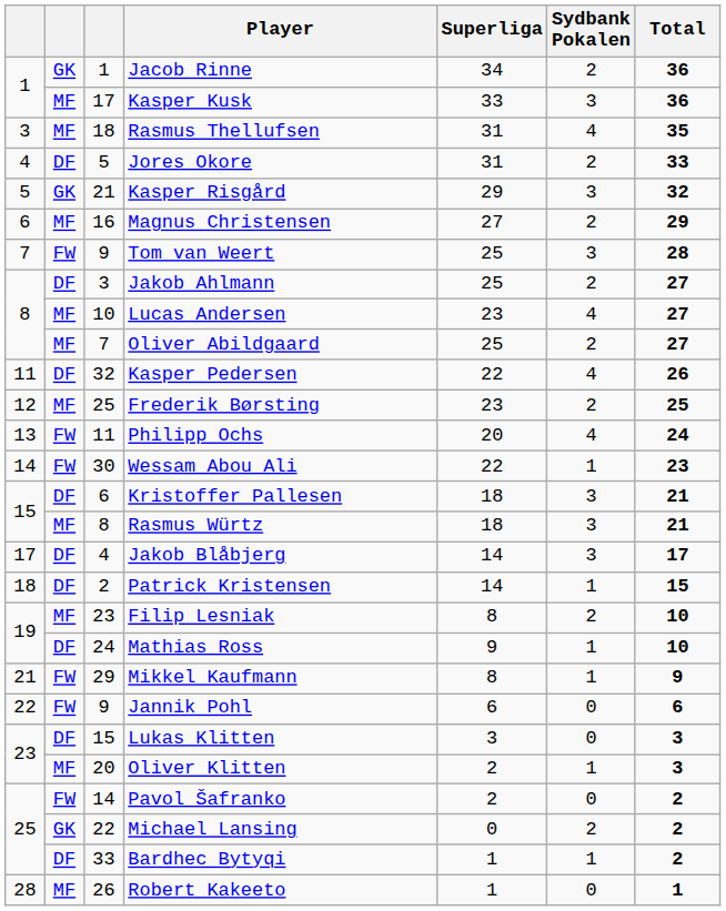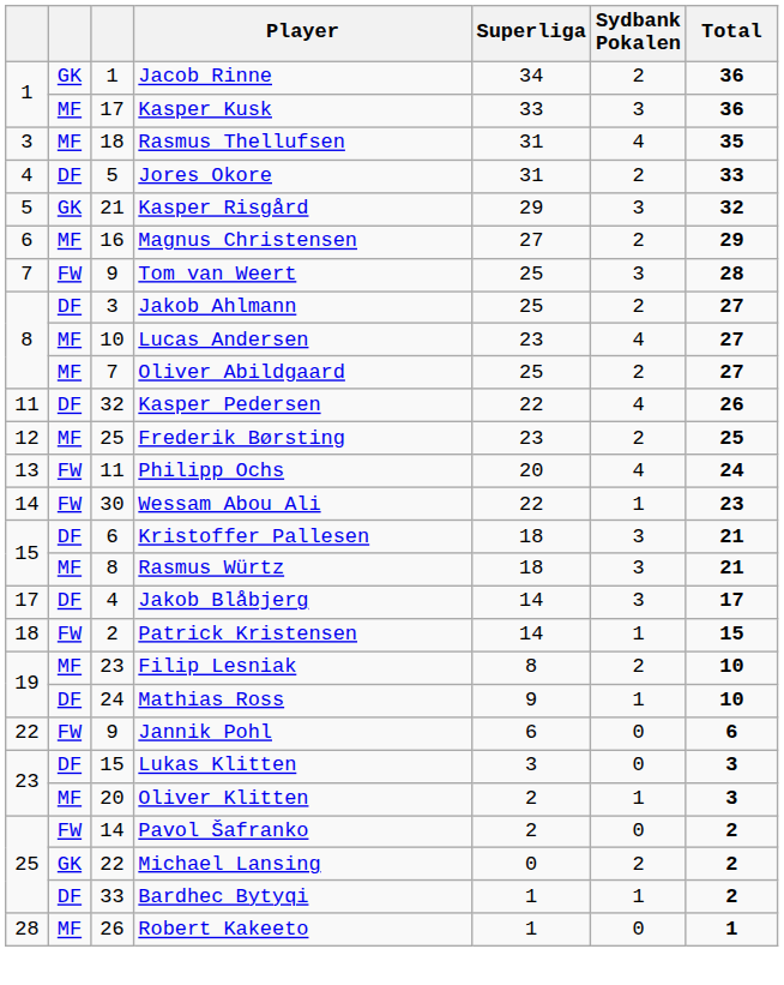 <table class="wikitable sortable" style="font-size: 95%; text-align: center;">
 <tr>
 <th width=20></th>
 <th width=20></th>
 <th width=20></th>
 <th width=200>Player</th>
 <th width=50>Superliga</th>
 <th width=50>Sydbank Pokalen</th>
 <th width=50>Total</th>
 </tr>
 <tr>
 <td rowspan=2>1</td>
 <td><a href='#'>GK</a></td>
 <td>1</td>
 <td align=left> <a href='#'>Jacob Rinne</a></td>
 <td>34</td>
 <td>2</td>
 <td><strong>36</strong></td>
 </tr>
 <tr>
 <td><a href='#'>MF</a></td>
 <td>17</td>
 <td align=left> <a href='#'>Kasper Kusk</a></td>
 <td>33</td>
 <td>3</td>
 <td><strong>36</strong></td>
 </tr>
 <tr>
 <td rowspan=1>3</td>
 <td><a href='#'>MF</a></td>
 <td>18</td>
 <td align=left> <a href='#'>Rasmus Thellufsen</a></td>
 <td>31</td>
 <td>4</td>
 <td><strong>35</strong></td>
 </tr>
 <tr>
 <td rowspan=1>4</td>
 <td><a href='#'>DF</a></td>
 <td>5</td>
 <td align=left> <a href='#'>Jores Okore</a></td>
 <td>31</td>
 <td>2</td>
 <td><strong>33</strong></td>
 </tr>
 <tr>
 <td rowspan=1>5</td>
 <td><a href='#'>GK</a></td>
 <td>21</td>
 <td align=left> <a href='#'>Kasper Risgård</a></td>
 <td>29</td>
 <td>3</td>
 <td><strong>32</strong></td>
 </tr>
 <tr>
 <td rowspan=1>6</td>
 <td><a href='#'>MF</a></td>
 <td>16</td>
 <td align=left> <a href='#'>Magnus Christensen</a></td>
 <td>27</td>
 <td>2</td>
 <td><strong>29</strong></td>
 </tr>
 <tr>
 <td rowspan=1>7</td>
 <td><a href='#'>FW</a></td>
 <td>9</td>
 <td align=left> <a href='#'>Tom van Weert</a></td>
 <td>25</td>
 <td>3</td>
 <td><strong>28</strong></td>
 </tr>
 <tr>
 <td rowspan=3>8</td>
 <td><a href='#'>DF</a></td>
 <td>3</td>
 <td align=left> <a href='#'>Jakob Ahlmann</a></td>
 <td>25</td>
 <td>2</td>
 <td><strong>27</strong></td>
 </tr>
 <tr>
 <td><a href='#'>MF</a></td>
 <td>10</td>
 <td align=left> <a href='#'>Lucas Andersen</a></td>
 <td>23</td>
 <td>4</td>
 <td><strong>27</strong></td>
 </tr>
 <tr>
 <td><a href='#'>MF</a></td>
 <td>7</td>
 <td align=left> <a href='#'>Oliver Abildgaard</a></td>
 <td>25</td>
 <td>2</td>
 <td><strong>27</strong></td>
 </tr>
 <tr>
 <td rowspan=1>11</td>
 <td><a href='#'>DF</a></td>
 <td>32</td>
 <td align=left> <a href='#'>Kasper Pedersen</a></td>
 <td>22</td>
 <td>4</td>
 <td><strong>26</strong></td>
 </tr>
 <tr>
 <td rowspan=1>12</td>
 <td><a href='#'>MF</a></td>
 <td>25</td>
 <td align=left> <a href='#'>Frederik Børsting</a></td>
 <td>23</td>
 <td>2</td>
 <td><strong>25</strong></td>
 </tr>
 <tr>
 <td rowspan=1>13</td>
 <td><a href='#'>FW</a></td>
 <td>11</td>
 <td align=left> <a href='#'>Philipp Ochs</a></td>
 <td>20</td>
 <td>4</td>
 <td><strong>24</strong></td>
 </tr>
 <tr>
 <td rowspan=1>14</td>
 <td><a href='#'>FW</a></td>
 <td>30</td>
 <td align=left> <a href='#'>Wessam Abou Ali</a></td>
 <td>22</td>
 <td>1</td>
 <td><strong>23</strong></td>
 </tr>
 <tr>
 <td rowspan=2>15</td>
 <td><a href='#'>DF</a></td>
 <td>6</td>
 <td align=left> <a href='#'>Kristoffer Pallesen</a></td>
 <td>18</td>
 <td>3</td>
 <td><strong>21</strong></td>
 </tr>
 <tr>
 <td><a href='#'>MF</a></td>
 <td>8</td>
 <td align=left> <a href='#'>Rasmus Würtz</a></td>
 <td>18</td>
 <td>3</td>
 <td><strong>21</strong></td>
 </tr>
 <tr>
 <td rowspan=1>17</td>
 <td><a href='#'>DF</a></td>
 <td>4</td>
 <td align=left> <a href='#'>Jakob Blåbjerg</a></td>
 <td>14</td>
 <td>3</td>
 <td><strong>17</strong></td>
 </tr>
 <tr>
 <td rowspan=1>18</td>
-<td><a href='#'>DF</a></td>
+<td><a href='#'>FW</a></td>
 <td>2</td>
 <td align=left> <a href='#'>Patrick Kristensen</a></td>
 <td>14</td>
 <td>1</td>
 <td><strong>15</strong></td>
 </tr>
 <tr>
 <td rowspan=2>19</td>
 <td><a href='#'>MF</a></td>
 <td>23</td>
 <td align=left> <a href='#'>Filip Lesniak</a></td>
 <td>8</td>
 <td>2</td>
 <td><strong>10</strong></td>
 </tr>
 <tr>
 <td><a href='#'>DF</a></td>
 <td>24</td>
 <td align=left> <a href='#'>Mathias Ross</a></td>
 <td>9</td>
 <td>1</td>
 <td><strong>10</strong></td>
-</tr>
-<tr>
-<td rowspan=1>21</td>
-<td><a href='#'>FW</a></td>
-<td>29</td>
-<td align=left> <a href='#'>Mikkel Kaufmann</a></td>
-<td>8</td>
-<td>1</td>
-<td><strong>9</strong></td>
 </tr>
 <tr>
 <td rowspan=1>22</td>
 <td><a href='#'>FW</a></td>
 <td>9</td>
 <td align=left> <a href='#'>Jannik Pohl</a></td>
 <td>6</td>
 <td>0</td>
 <td><strong>6</strong></td>
 </tr>
 <tr>
 <td rowspan=2>23</td>
 <td><a href='#'>DF</a></td>
 <td>15</td>
 <td align=left> <a href='#'>Lukas Klitten</a></td>
 <td>3</td>
 <td>0</td>
 <td><strong>3</strong></td>
 </tr>
 <tr>
 <td><a href='#'>MF</a></td>
 <td>20</td>
 <td align=left> <a href='#'>Oliver Klitten</a></td>
 <td>2</td>
 <td>1</td>
 <td><strong>3</strong></td>
 </tr>
 <tr>
 <td rowspan=3>25</td>
 <td><a href='#'>FW</a></td>
 <td>14</td>
 <td align=left> <a href='#'>Pavol Šafranko</a></td>
 <td>2</td>
 <td>0</td>
 <td><strong>2</strong></td>
 </tr>
 <tr>
 <td><a href='#'>GK</a></td>
 <td>22</td>
 <td align=left> <a href='#'>Michael Lansing</a></td>
 <td>0</td>
 <td>2</td>
 <td><strong>2</strong></td>
 </tr>
 <tr>
 <td><a href='#'>DF</a></td>
 <td>33</td>
 <td align=left> <a href='#'>Bardhec Bytyqi</a></td>
 <td>1</td>
 <td>1</td>
 <td><strong>2</strong></td>
 </tr>
 <tr>
 <td rowspan=1>28</td>
 <td><a href='#'>MF</a></td>
 <td>26</td>
 <td align=left> <a href='#'>Robert Kakeeto</a></td>
 <td>1</td>
 <td>0</td>
 <td><strong>1</strong></td>
 </tr>
 </table>
